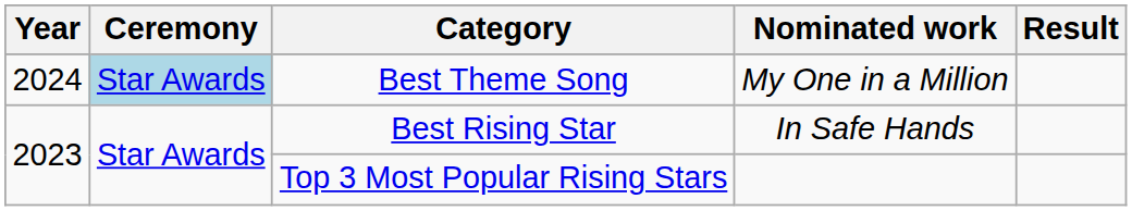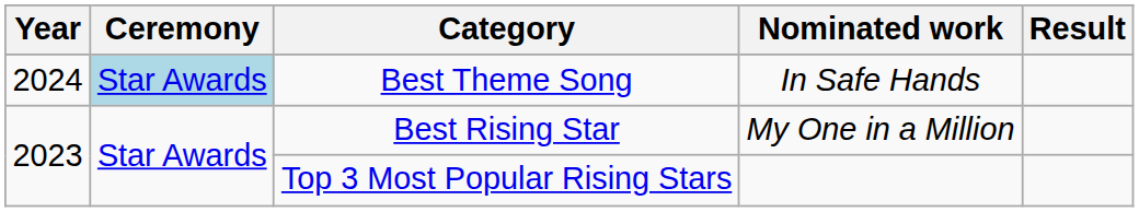 <table class="wikitable sortable" style="text-align: center;">
 <tr>
 <th>Year</th>
 <th>Ceremony</th>
 <th>Category</th>
 <th>Nominated work</th>
 <th>Result</th>
 </tr>
 <tr>
 <td>2024</td>
 <td style="background: lightblue;"><a href='#'>Star Awards</a></td>
 <td><a href='#'>Best Theme Song</a></td>
-<td><em>My One in a Million</em> <br> </td>
+<td><em>In Safe Hands</em> <br> </td>
 <td></td>
 </tr>
 <tr>
 <td rowspan="2">2023</td>
 <td rowspan="2"><a href='#'>Star Awards</a></td>
 <td><a href='#'>Best Rising Star</a></td>
-<td><em>In Safe Hands</em> <br> </td>
+<td><em>My One in a Million</em> <br> </td>
 <td></td>
 </tr>
 <tr>
 <td><a href='#'>Top 3 Most Popular Rising Stars</a></td>
 <td></td>
 <td></td>
 </tr>
 </table>
